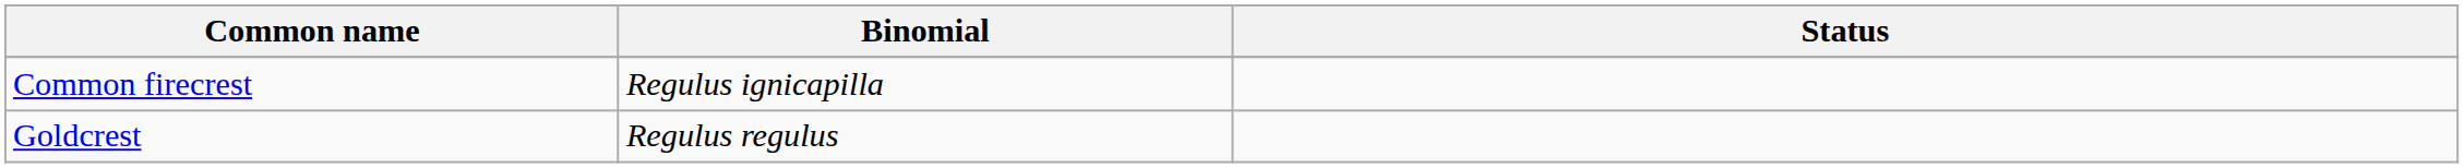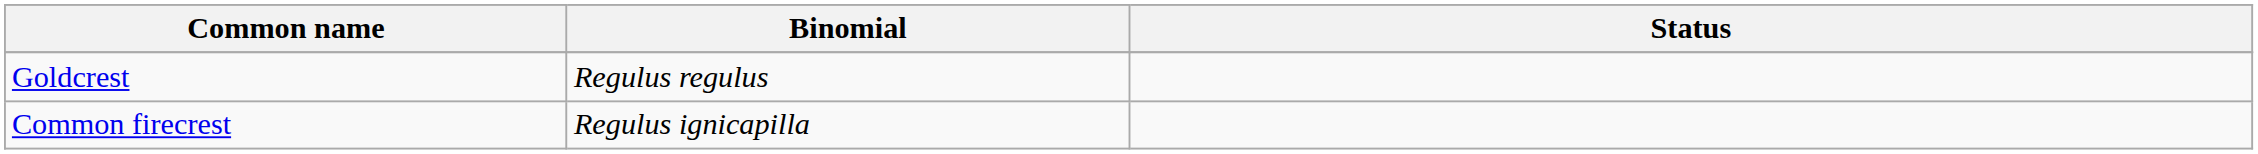 <table width=60% class="wikitable">
 <tr>
 <th width=15%>Common name</th>
 <th width=15%>Binomial</th>
 <th width=30%>Status</th>
 </tr>
 <tr>
 </tr>
 <tr>
+<td><a href='#'>Goldcrest</a></td>
+<td><em>Regulus regulus</em></td>
+<td></td>
+</tr>
+<tr>
 <td><a href='#'>Common firecrest</a></td>
 <td><em>Regulus ignicapilla</em></td>
 <td></td>
 </tr>
-<tr>
-<td><a href='#'>Goldcrest</a></td>
-<td><em>Regulus regulus</em></td>
-<td></td>
-</tr>
 </table>
